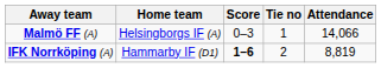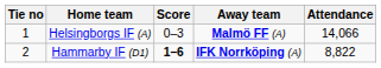 <table class="wikitable" style="text-align:center">
 <tr>
-<th style= width="150px">Away team</th>
+<th style= width="40px">Tie no</th>
 <th style= width="150px">Home team</th>
 <th style= width="60px">Score</th>
-<th style= width="40px">Tie no</th>
+<th style= width="150px">Away team</th>
 <th style= width="30px">Attendance</th>
 </tr>
 <tr>
-<td><strong><a href='#'>Malmö FF</a></strong> <em><small>(A)</small></em></td>
+<td>1</td>
 <td><a href='#'>Helsingborgs IF</a> <em><small>(A)</small></em></td>
 <td>0–3</td>
-<td>1</td>
+<td><strong><a href='#'>Malmö FF</a></strong> <em><small>(A)</small></em></td>
 <td>14,066</td>
 </tr>
 <tr>
-<td><strong><a href='#'>IFK Norrköping</a></strong> <em><small>(A)</small></em></td>
+<td>2</td>
 <td><a href='#'>Hammarby IF</a> <em><small>(D1)</small></em></td>
 <td><strong>1–6</strong></td>
-<td>2</td>
-<td>8,819</td>
+<td><strong><a href='#'>IFK Norrköping</a></strong> <em><small>(A)</small></em></td>
+<td>8,822</td>
 </tr>
 </table>
